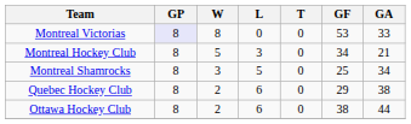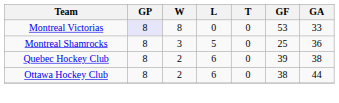 <table class="wikitable" style="text-align:center;">
 <tr>
 <th style="width:12em">Team</th>
 <th style="width:3em">GP</th>
 <th style="width:3em">W</th>
 <th style="width:3em">L</th>
 <th style="width:3em">T</th>
 <th style="width:3em">GF</th>
 <th style="width:3em">GA</th>
 </tr>
 <tr>
 <td><a href='#'>Montreal Victorias</a></td>
 <td style="background: lavender;">8</td>
 <td>8</td>
 <td>0</td>
 <td>0</td>
 <td>53</td>
 <td>33</td>
 </tr>
 <tr>
-<td><a href='#'>Montreal Hockey Club</a></td>
-<td>8</td>
-<td>5</td>
-<td>3</td>
-<td>0</td>
-<td>34</td>
-<td>21</td>
-</tr>
-<tr>
 <td><a href='#'>Montreal Shamrocks</a></td>
 <td>8</td>
 <td>3</td>
 <td>5</td>
 <td>0</td>
 <td>25</td>
-<td>34</td>
+<td>36</td>
 </tr>
 <tr>
 <td><a href='#'>Quebec Hockey Club</a></td>
 <td>8</td>
 <td>2</td>
 <td>6</td>
 <td>0</td>
-<td>29</td>
+<td>39</td>
 <td>38</td>
 </tr>
 <tr>
 <td><a href='#'>Ottawa Hockey Club</a></td>
 <td>8</td>
 <td>2</td>
 <td>6</td>
 <td>0</td>
 <td>38</td>
 <td>44</td>
 </tr>
 <tr>
 </tr>
 </table>
